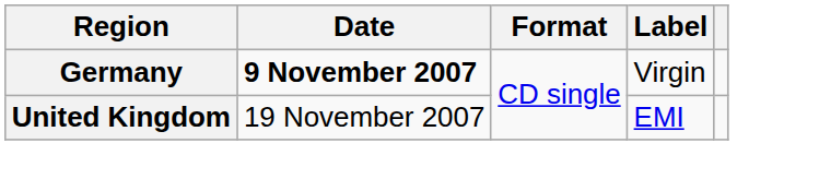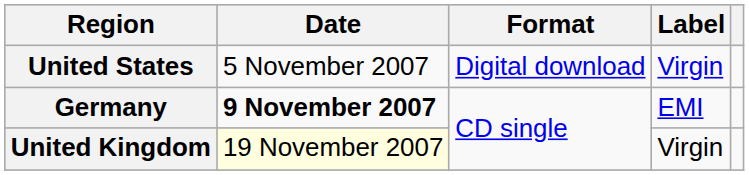 <table class="wikitable plainrowheaders">
 <tr>
 <th scope="col">Region</th>
 <th scope="col">Date</th>
 <th scope="col">Format</th>
 <th scope="col">Label</th>
 <th scope="col"></th>
 </tr>
 <tr>
+<th scope="row">United States</th>
+<td>5 November 2007</td>
+<td><a href='#'>Digital download</a></td>
+<td><a href='#'>Virgin</a></td>
+<td></td>
+</tr>
+<tr>
 <th scope="row">Germany</th>
 <td><strong>9 November 2007</strong></td>
 <td rowspan="2"><a href='#'>CD single</a></td>
-<td>Virgin</td>
+<td><a href='#'>EMI</a></td>
 <td></td>
 </tr>
 <tr>
 <th scope="row">United Kingdom</th>
-<td>19 November 2007</td>
-<td><a href='#'>EMI</a></td>
+<td style="background: lightyellow;">19 November 2007</td>
+<td>Virgin</td>
 <td></td>
 </tr>
 </table>
